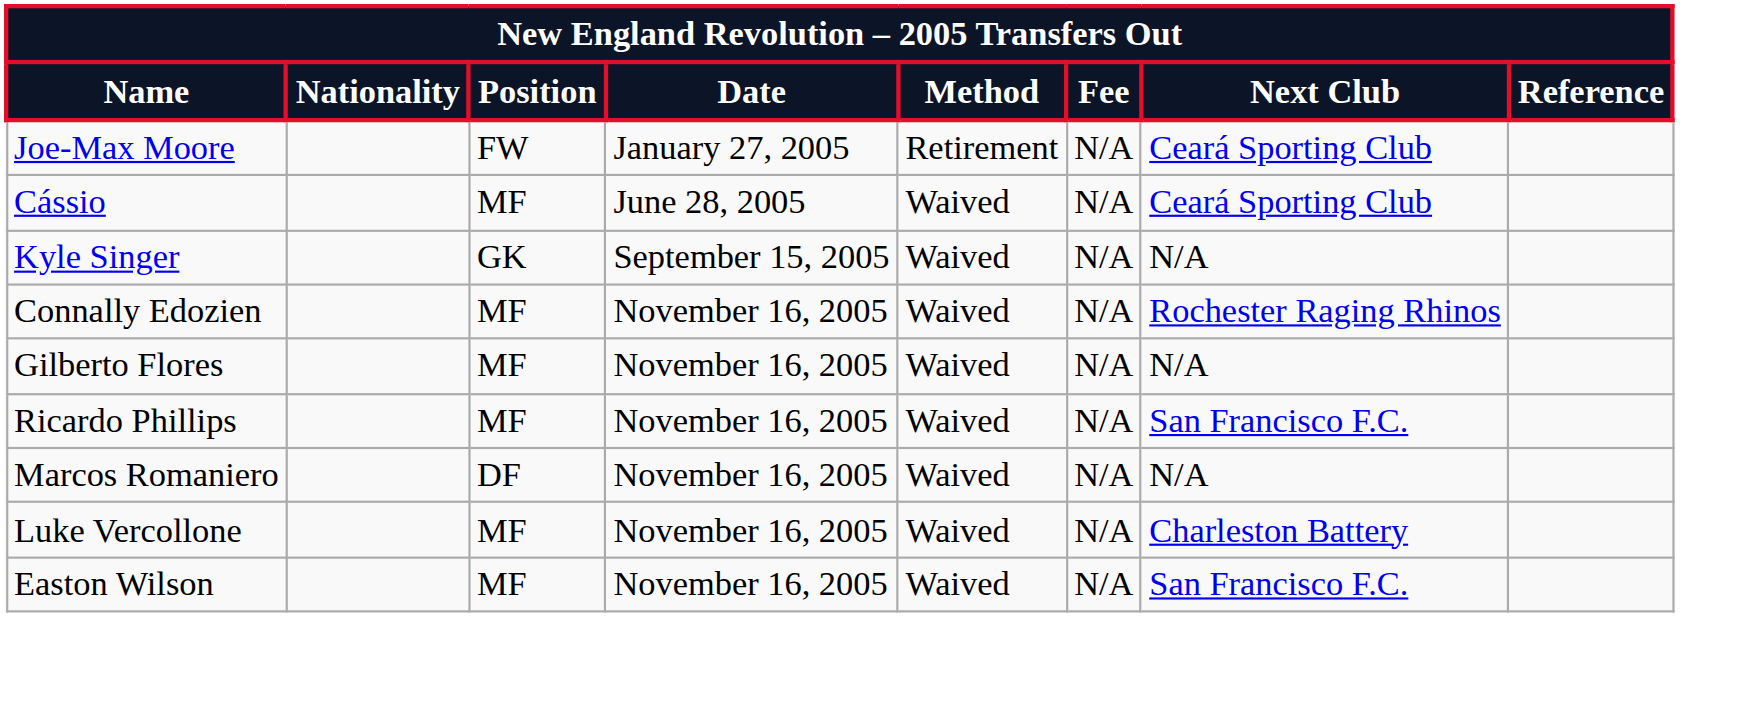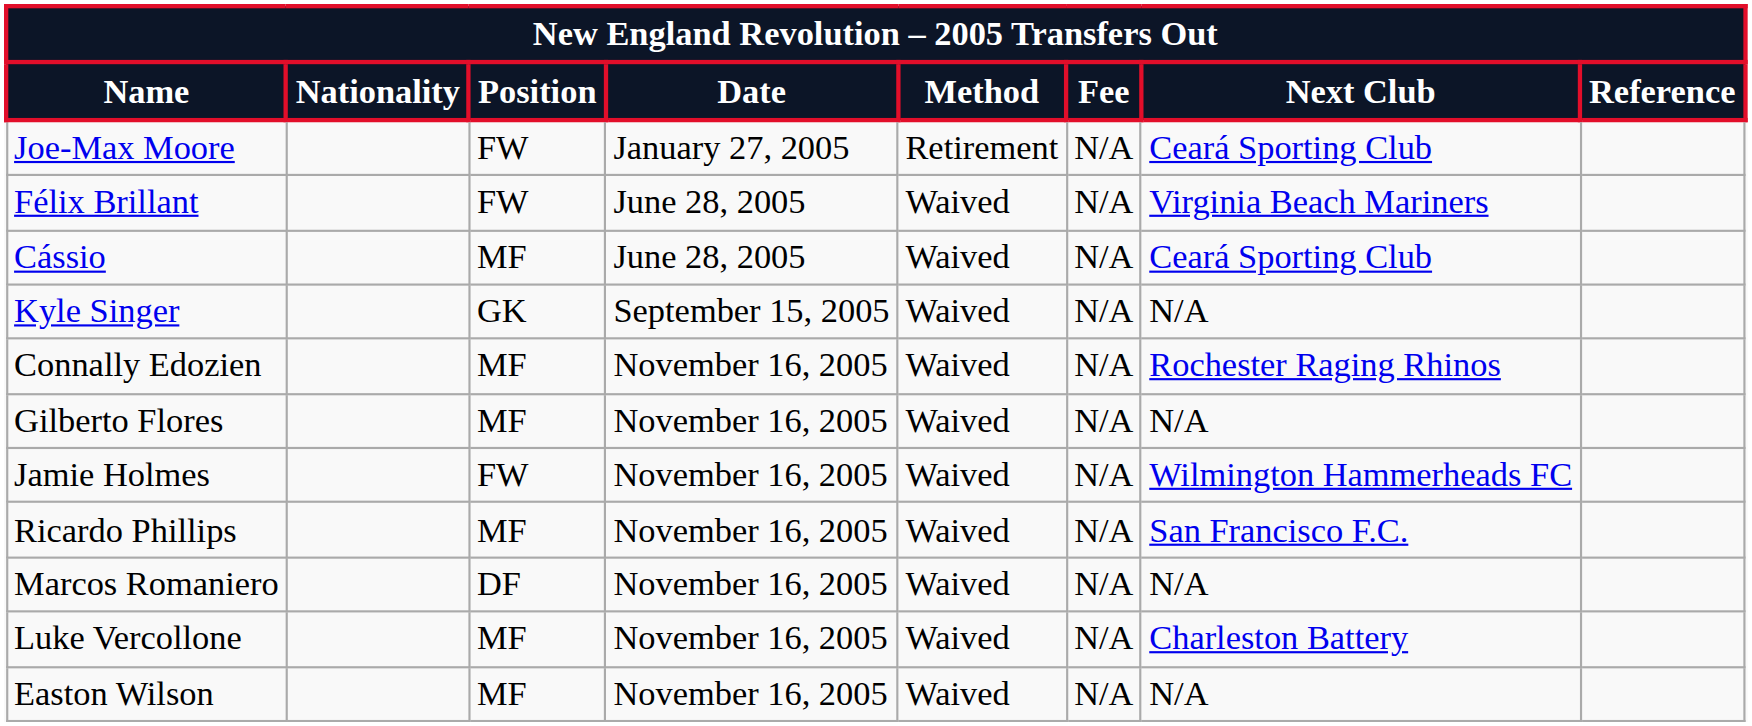 <table class="wikitable">
 <tr>
 <th colspan="8" style="background:#0c1527; color:#fff; border:2px solid #e20e2a; text-align: center; font-weight:bold;">New England Revolution – 2005 Transfers Out</th>
 </tr>
 <tr>
 <th style="background:#0c1527; color:#fff; border:2px solid #e20e2a;" scope="col">Name</th>
 <th style="background:#0c1527; color:#fff; border:2px solid #e20e2a;" scope="col">Nationality</th>
 <th style="background:#0c1527; color:#fff; border:2px solid #e20e2a;" scope="col">Position</th>
 <th style="background:#0c1527; color:#fff; border:2px solid #e20e2a;" scope="col">Date</th>
 <th style="background:#0c1527; color:#fff; border:2px solid #e20e2a;" scope="col">Method</th>
 <th style="background:#0c1527; color:#fff; border:2px solid #e20e2a;" scope="col">Fee</th>
 <th style="background:#0c1527; color:#fff; border:2px solid #e20e2a;" scope="col">Next Club</th>
 <th style="background:#0c1527; color:#fff; border:2px solid #e20e2a;" scope="col">Reference</th>
 </tr>
 <tr>
 <td><a href='#'>Joe-Max Moore</a></td>
 <td></td>
 <td>FW</td>
 <td>January 27, 2005</td>
 <td>Retirement</td>
 <td>N/A</td>
 <td><a href='#'>Ceará Sporting Club</a></td>
+<td></td>
+</tr>
+<tr>
+<td><a href='#'>Félix Brillant</a></td>
+<td></td>
+<td>FW</td>
+<td>June 28, 2005</td>
+<td>Waived</td>
+<td>N/A</td>
+<td><a href='#'>Virginia Beach Mariners</a></td>
 <td></td>
 </tr>
 <tr>
 <td><a href='#'>Cássio</a></td>
 <td></td>
 <td>MF</td>
 <td>June 28, 2005</td>
 <td>Waived</td>
 <td>N/A</td>
 <td><a href='#'>Ceará Sporting Club</a></td>
 <td></td>
 </tr>
 <tr>
 <td><a href='#'>Kyle Singer</a></td>
 <td></td>
 <td>GK</td>
 <td>September 15, 2005</td>
 <td>Waived</td>
 <td>N/A</td>
 <td>N/A</td>
 <td></td>
 </tr>
 <tr>
 <td>Connally Edozien</td>
 <td></td>
 <td>MF</td>
 <td>November 16, 2005</td>
 <td>Waived</td>
 <td>N/A</td>
 <td><a href='#'>Rochester Raging Rhinos</a></td>
 <td></td>
 </tr>
 <tr>
 <td>Gilberto Flores</td>
 <td></td>
 <td>MF</td>
 <td>November 16, 2005</td>
 <td>Waived</td>
 <td>N/A</td>
 <td>N/A</td>
 <td></td>
 </tr>
 <tr>
+<td>Jamie Holmes</td>
+<td></td>
+<td>FW</td>
+<td>November 16, 2005</td>
+<td>Waived</td>
+<td>N/A</td>
+<td><a href='#'>Wilmington Hammerheads FC</a></td>
+<td></td>
+</tr>
+<tr>
 <td>Ricardo Phillips</td>
 <td></td>
 <td>MF</td>
 <td>November 16, 2005</td>
 <td>Waived</td>
 <td>N/A</td>
 <td><a href='#'>San Francisco F.C.</a></td>
 <td></td>
 </tr>
 <tr>
 <td>Marcos Romaniero</td>
 <td></td>
 <td>DF</td>
 <td>November 16, 2005</td>
 <td>Waived</td>
 <td>N/A</td>
 <td>N/A</td>
 <td></td>
 </tr>
 <tr>
 <td>Luke Vercollone</td>
 <td></td>
 <td>MF</td>
 <td>November 16, 2005</td>
 <td>Waived</td>
 <td>N/A</td>
 <td><a href='#'>Charleston Battery</a></td>
 <td></td>
 </tr>
 <tr>
 <td>Easton Wilson</td>
 <td></td>
 <td>MF</td>
 <td>November 16, 2005</td>
 <td>Waived</td>
 <td>N/A</td>
-<td><a href='#'>San Francisco F.C.</a></td>
+<td>N/A</td>
 <td></td>
 </tr>
 </table>
